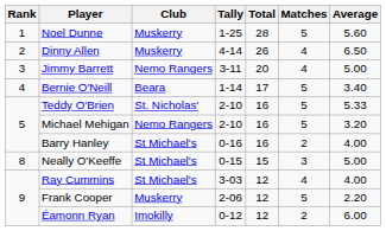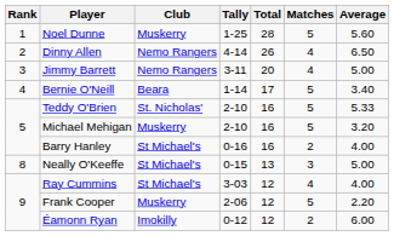 <table class="wikitable">
 <tr>
 <th>Rank</th>
 <th>Player</th>
 <th>Club</th>
 <th>Tally</th>
 <th>Total</th>
 <th>Matches</th>
 <th>Average</th>
 </tr>
 <tr>
 <td rowspan="1" style="text-align:center;">1</td>
 <td><a href='#'>Noel Dunne</a></td>
 <td><a href='#'>Muskerry</a></td>
 <td align=center>1-25</td>
 <td align=center>28</td>
 <td align=center>5</td>
 <td align=center>5.60</td>
 </tr>
 <tr>
 <td rowspan="1" style="text-align:center;">2</td>
 <td><a href='#'>Dinny Allen</a></td>
-<td><a href='#'>Muskerry</a></td>
+<td><a href='#'>Nemo Rangers</a></td>
 <td align=center>4-14</td>
 <td align=center>26</td>
 <td align=center>4</td>
 <td align=center>6.50</td>
 </tr>
 <tr>
 <td rowspan="1" style="text-align:center;">3</td>
 <td><a href='#'>Jimmy Barrett</a></td>
 <td><a href='#'>Nemo Rangers</a></td>
 <td align=center>3-11</td>
 <td align=center>20</td>
 <td align=center>4</td>
 <td align=center>5.00</td>
 </tr>
 <tr>
 <td rowspan="1" style="text-align:center;">4</td>
 <td><a href='#'>Bernie O'Neill</a></td>
 <td><a href='#'>Beara</a></td>
 <td align=center>1-14</td>
 <td align=center>17</td>
 <td align=center>5</td>
 <td align=center>3.40</td>
 </tr>
 <tr>
 <td rowspan="3" style="text-align:center;">5</td>
 <td><a href='#'>Teddy O'Brien</a></td>
 <td><a href='#'>St. Nicholas'</a></td>
 <td align=center>2-10</td>
 <td align=center>16</td>
 <td align=center>5</td>
 <td align=center>5.33</td>
 </tr>
 <tr>
 <td>Michael Mehigan</td>
-<td><a href='#'>Nemo Rangers</a></td>
+<td><a href='#'>Muskerry</a></td>
 <td align=center>2-10</td>
 <td align=center>16</td>
 <td align=center>5</td>
 <td align=center>3.20</td>
 </tr>
 <tr>
 <td>Barry Hanley</td>
 <td><a href='#'>St Michael's</a></td>
 <td align=center>0-16</td>
 <td align=center>16</td>
 <td align=center>2</td>
 <td align=center>4.00</td>
 </tr>
 <tr>
 <td rowspan="1" style="text-align:center;">8</td>
 <td>Neally O'Keeffe</td>
 <td><a href='#'>St Michael's</a></td>
 <td align=center>0-15</td>
-<td align=center>15</td>
+<td align=center>13</td>
 <td align=center>3</td>
 <td align=center>5.00</td>
 </tr>
 <tr>
 <td rowspan="3" style="text-align:center;">9</td>
 <td><a href='#'>Ray Cummins</a></td>
 <td><a href='#'>St Michael's</a></td>
 <td align=center>3-03</td>
 <td align=center>12</td>
 <td align=center>4</td>
 <td align=center>4.00</td>
 </tr>
 <tr>
 <td>Frank Cooper</td>
 <td><a href='#'>Muskerry</a></td>
 <td align=center>2-06</td>
 <td align=center>12</td>
 <td align=center>5</td>
 <td align=center>2.20</td>
 </tr>
 <tr>
 <td><a href='#'>Éamonn Ryan</a></td>
 <td><a href='#'>Imokilly</a></td>
 <td align=center>0-12</td>
 <td align=center>12</td>
 <td align=center>2</td>
 <td align=center>6.00</td>
 </tr>
 </table>
